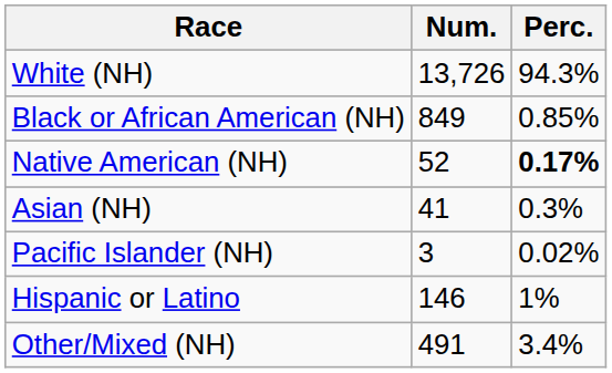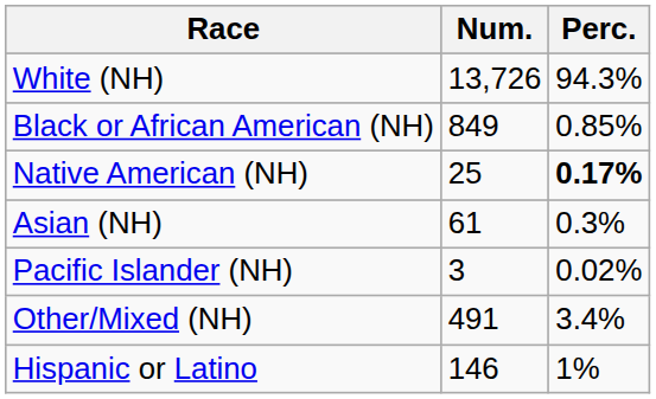 <table class="wikitable">
 <tr>
 <th>Race</th>
 <th>Num.</th>
 <th>Perc.</th>
 </tr>
 <tr>
 <td><a href='#'>White</a> (NH)</td>
 <td>13,726</td>
 <td>94.3%</td>
 </tr>
 <tr>
 <td><a href='#'>Black or African American</a> (NH)</td>
 <td>849</td>
 <td>0.85%</td>
 </tr>
 <tr>
 <td><a href='#'>Native American</a> (NH)</td>
-<td>52</td>
+<td>25</td>
 <td><strong>0.17%</strong></td>
 </tr>
 <tr>
 <td><a href='#'>Asian</a> (NH)</td>
-<td>41</td>
+<td>61</td>
 <td>0.3%</td>
 </tr>
 <tr>
 <td><a href='#'>Pacific Islander</a> (NH)</td>
 <td>3</td>
 <td>0.02%</td>
 </tr>
 <tr>
+<td><a href='#'>Other/Mixed</a> (NH)</td>
+<td>491</td>
+<td>3.4%</td>
+</tr>
+<tr>
 <td><a href='#'>Hispanic</a> or <a href='#'>Latino</a></td>
 <td>146</td>
 <td>1%</td>
 </tr>
-<tr>
-<td><a href='#'>Other/Mixed</a> (NH)</td>
-<td>491</td>
-<td>3.4%</td>
-</tr>
 </table>
